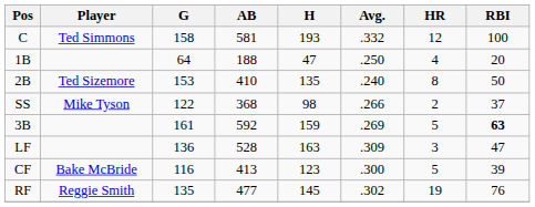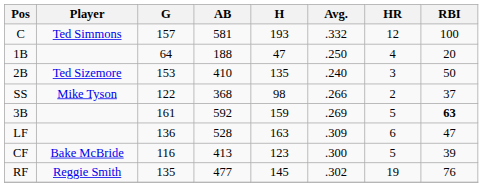 <table class="wikitable sortable">
 <tr>
 <th bgcolor="#DDDDFF" width="5%">Pos</th>
 <th bgcolor="#DDDDFF" width="16%">Player</th>
 <th bgcolor="#DDDDFF" width="9%">G</th>
 <th bgcolor="#DDDDFF" width="9%">AB</th>
 <th bgcolor="#DDDDFF" width="9%">H</th>
 <th bgcolor="#DDDDFF" width="9%">Avg.</th>
 <th bgcolor="#DDDDFF" width="9%">HR</th>
 <th bgcolor="#DDDDFF" width="9%">RBI</th>
 </tr>
 <tr align="center">
 <td>C</td>
 <td><a href='#'>Ted Simmons</a></td>
-<td>158</td>
+<td>157</td>
 <td>581</td>
 <td>193</td>
 <td>.332</td>
 <td>12</td>
 <td>100</td>
 </tr>
 <tr align="center">
 <td>1B</td>
 <td></td>
 <td>64</td>
 <td>188</td>
 <td>47</td>
 <td>.250</td>
 <td>4</td>
 <td>20</td>
 </tr>
 <tr align="center">
 <td>2B</td>
 <td><a href='#'>Ted Sizemore</a></td>
 <td>153</td>
 <td>410</td>
 <td>135</td>
 <td>.240</td>
-<td>8</td>
+<td>3</td>
 <td>50</td>
 </tr>
 <tr align="center">
 <td>SS</td>
 <td><a href='#'>Mike Tyson</a></td>
 <td>122</td>
 <td>368</td>
 <td>98</td>
 <td>.266</td>
 <td>2</td>
 <td>37</td>
 </tr>
 <tr align="center">
 <td>3B</td>
 <td></td>
 <td>161</td>
 <td>592</td>
 <td>159</td>
 <td>.269</td>
 <td>5</td>
 <td><strong>63</strong></td>
 </tr>
 <tr align="center">
 <td>LF</td>
 <td></td>
 <td>136</td>
 <td>528</td>
 <td>163</td>
 <td>.309</td>
-<td>3</td>
+<td>6</td>
 <td>47</td>
 </tr>
 <tr align="center">
 <td>CF</td>
 <td><a href='#'>Bake McBride</a></td>
 <td>116</td>
 <td>413</td>
 <td>123</td>
 <td>.300</td>
 <td>5</td>
 <td>39</td>
 </tr>
 <tr align="center">
 <td>RF</td>
 <td><a href='#'>Reggie Smith</a></td>
 <td>135</td>
 <td>477</td>
 <td>145</td>
 <td>.302</td>
 <td>19</td>
 <td>76</td>
 </tr>
 <tr align="center">
 </tr>
 </table>
